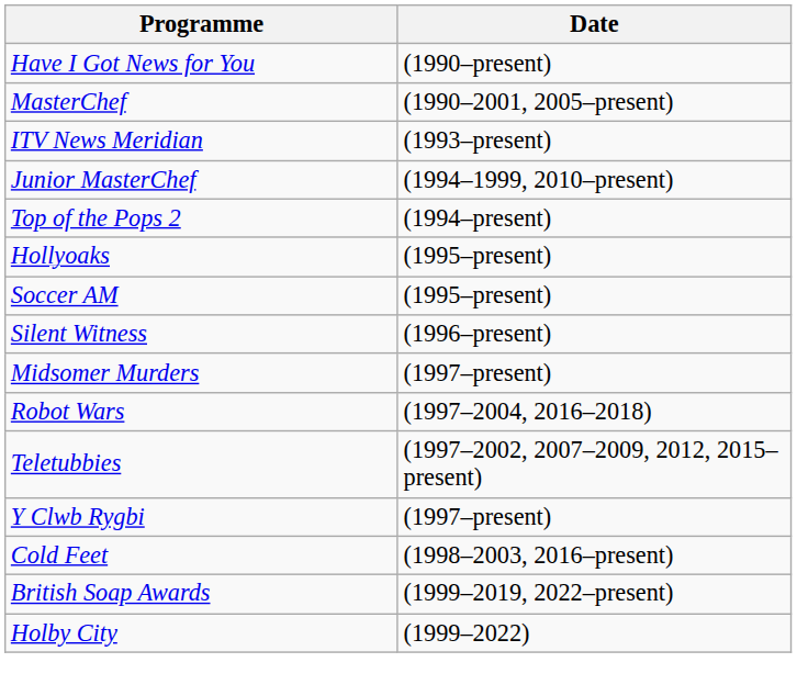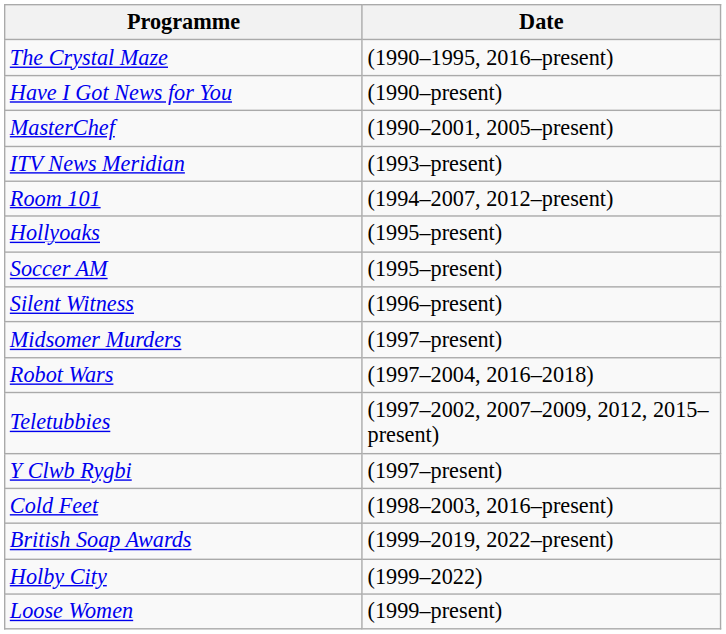 <table class="wikitable">
 <tr>
 <th width=250>Programme</th>
 <th width=250>Date</th>
+</tr>
+<tr>
+<td><em><a href='#'>The Crystal Maze</a></em></td>
+<td>(1990–1995, 2016–present)</td>
 </tr>
 <tr>
 <td><em><a href='#'>Have I Got News for You</a></em></td>
 <td>(1990–present)</td>
 </tr>
 <tr>
 <td><em><a href='#'>MasterChef</a></em></td>
 <td>(1990–2001, 2005–present)</td>
 </tr>
 <tr>
 <td><em><a href='#'>ITV News Meridian</a></em></td>
 <td>(1993–present)</td>
 </tr>
 <tr>
-<td><em><a href='#'>Junior MasterChef</a></em></td>
-<td>(1994–1999, 2010–present)</td>
-</tr>
-<tr>
-<td><em><a href='#'>Top of the Pops 2</a></em></td>
-<td>(1994–present)</td>
+<td><em><a href='#'>Room 101</a></em></td>
+<td>(1994–2007, 2012–present)</td>
 </tr>
 <tr>
 <td><em><a href='#'>Hollyoaks</a></em></td>
 <td>(1995–present)</td>
 </tr>
 <tr>
 <td><em><a href='#'>Soccer AM</a></em></td>
 <td>(1995–present)</td>
 </tr>
 <tr>
 <td><em><a href='#'>Silent Witness</a></em></td>
 <td>(1996–present)</td>
 </tr>
 <tr>
 <td><em><a href='#'>Midsomer Murders</a></em></td>
 <td>(1997–present)</td>
 </tr>
 <tr>
 <td><em><a href='#'>Robot Wars</a></em></td>
 <td>(1997–2004, 2016–2018)</td>
 </tr>
 <tr>
 <td><em><a href='#'>Teletubbies</a></em></td>
 <td>(1997–2002, 2007–2009, 2012, 2015–present)</td>
 </tr>
 <tr>
 <td><em><a href='#'>Y Clwb Rygbi</a></em></td>
 <td>(1997–present)</td>
 </tr>
 <tr>
 <td><em><a href='#'>Cold Feet</a></em></td>
 <td>(1998–2003, 2016–present)</td>
 </tr>
 <tr>
 <td><em><a href='#'>British Soap Awards</a></em></td>
 <td>(1999–2019, 2022–present)</td>
 </tr>
 <tr>
 <td><em><a href='#'>Holby City</a></em></td>
 <td>(1999–2022)</td>
 </tr>
+<tr>
+<td><em><a href='#'>Loose Women</a></em></td>
+<td>(1999–present)</td>
+</tr>
 </table>
